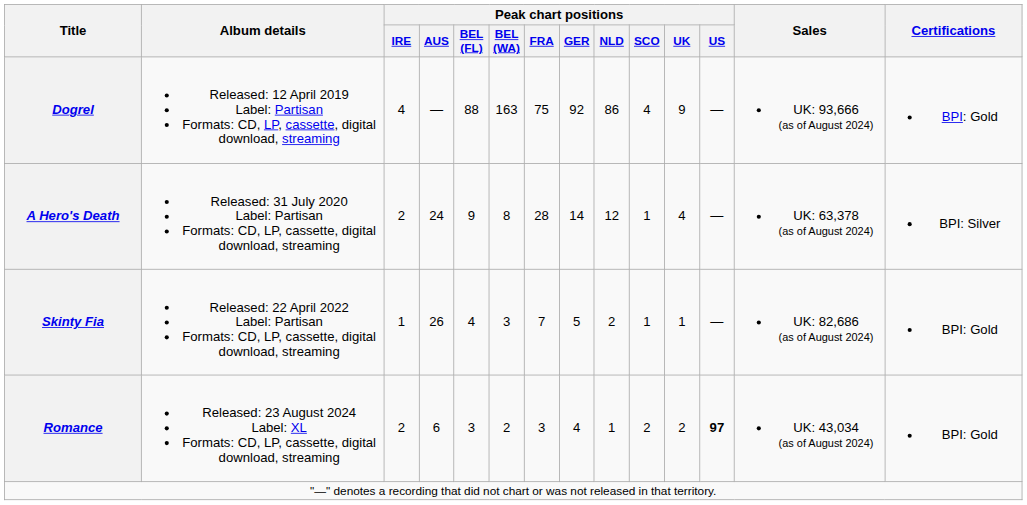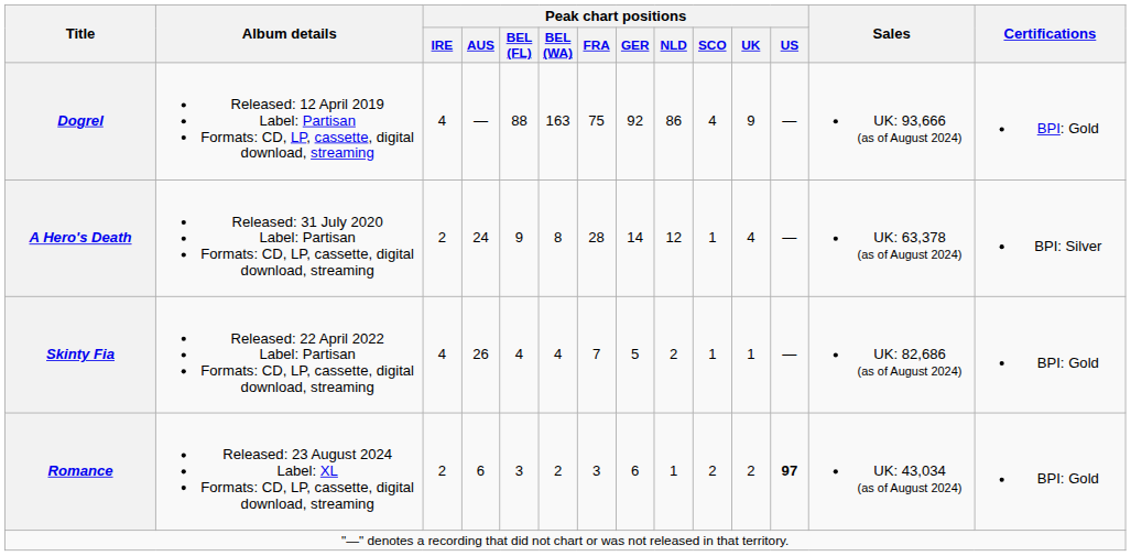 <table class="wikitable plainrowheaders" style="text-align:center;">
 <tr>
 <th scope="col" rowspan="2" style="width:10em;">Title</th>
 <th scope="col" rowspan="2" style="width:18em;">Album details</th>
 <th scope="col" colspan="10">Peak chart positions</th>
 <th scope="col" rowspan="2" style="width:11em;">Sales</th>
 <th scope="col" rowspan="2" style="width:10em;"><a href='#'>Certifications</a></th>
 </tr>
 <tr>
 <th scope="col" style="width:2.5em;font-size:90%;"><a href='#'>IRE</a><br></th>
 <th scope="col" style="width:2.5em;font-size:90%;"><a href='#'>AUS</a><br></th>
 <th scope="col" style="width:2.5em;font-size:90%;"><a href='#'>BEL<br>(FL)</a><br></th>
 <th scope="col" style="width:2.5em;font-size:90%;"><a href='#'>BEL<br>(WA)</a><br></th>
 <th scope="col" style="width:2.5em;font-size:90%;"><a href='#'>FRA</a><br></th>
 <th scope="col" style="width:2.5em;font-size:90%;"><a href='#'>GER</a><br></th>
 <th scope="col" style="width:2.5em;font-size:90%;"><a href='#'>NLD</a><br></th>
 <th scope="col" style="width:2.5em;font-size:90%;"><a href='#'>SCO</a><br></th>
 <th scope="col" style="width:2.5em;font-size:90%;"><a href='#'>UK</a><br></th>
 <th scope="col" style="width:2.5em;font-size:90%;"><a href='#'>US</a><br></th>
 </tr>
 <tr>
 <th scope="row"><em><a href='#'>Dogrel</a></em></th>
 <td><br><ul><li>Released: 12 April 2019</li><li>Label: <a href='#'>Partisan</a></li><li>Formats: CD, <a href='#'>LP</a>, <a href='#'>cassette</a>, digital download, <a href='#'>streaming</a></li></ul></td>
 <td>4</td>
 <td>—</td>
 <td>88</td>
 <td>163</td>
 <td>75</td>
 <td>92</td>
 <td>86</td>
 <td>4</td>
 <td>9</td>
 <td>—</td>
 <td><br><ul><li>UK: 93,666<br><small>(as of August 2024)</small></li></ul></td>
 <td><br><ul><li><a href='#'>BPI</a>: Gold</li></ul></td>
 </tr>
 <tr>
 <th scope="row"><em><a href='#'>A Hero's Death</a></em></th>
 <td><br><ul><li>Released: 31 July 2020</li><li>Label: Partisan</li><li>Formats: CD, LP, cassette, digital download, streaming</li></ul></td>
 <td>2</td>
 <td>24</td>
 <td>9</td>
 <td>8</td>
 <td>28</td>
 <td>14</td>
 <td>12</td>
 <td>1</td>
 <td>4</td>
 <td>—</td>
 <td><br><ul><li>UK: 63,378<br><small>(as of August 2024)</small></li></ul></td>
 <td><br><ul><li>BPI: Silver</li></ul></td>
 </tr>
 <tr>
 <th scope="row"><em><a href='#'>Skinty Fia</a></em></th>
 <td><br><ul><li>Released: 22 April 2022</li><li>Label: Partisan</li><li>Formats: CD, LP, cassette, digital download, streaming</li></ul></td>
-<td>1</td>
+<td>4</td>
 <td>26</td>
 <td>4</td>
-<td>3</td>
+<td>4</td>
 <td>7</td>
 <td>5</td>
 <td>2</td>
 <td>1</td>
 <td>1</td>
 <td>—</td>
 <td><br><ul><li>UK: 82,686<br><small>(as of August 2024)</small></li></ul></td>
 <td><br><ul><li>BPI: Gold</li></ul></td>
 </tr>
 <tr>
 <th scope="row"><em><a href='#'>Romance</a></em></th>
 <td><br><ul><li>Released: 23 August 2024</li><li>Label: <a href='#'>XL</a></li><li>Formats: CD, LP, cassette, digital download, streaming</li></ul></td>
 <td>2</td>
 <td>6</td>
 <td>3</td>
 <td>2</td>
 <td>3</td>
-<td>4</td>
+<td>6</td>
 <td>1</td>
 <td>2</td>
 <td>2</td>
 <td><strong>97</strong></td>
 <td><br><ul><li>UK: 43,034<br><small>(as of August 2024)</small></li></ul></td>
 <td><br><ul><li>BPI: Gold</li></ul></td>
 </tr>
 <tr>
 <td colspan="14" style="font-size:90%">"—" denotes a recording that did not chart or was not released in that territory.</td>
 </tr>
 </table>
